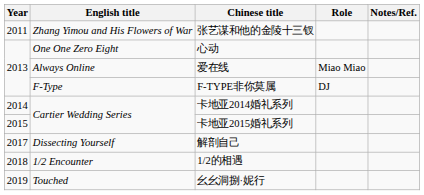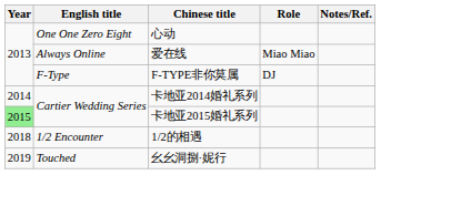 <table class="wikitable sortable">
 <tr>
 <th>Year</th>
 <th>English title</th>
 <th>Chinese title</th>
 <th>Role</th>
 <th>Notes/Ref.</th>
-</tr>
-<tr>
-<td>2011</td>
-<td><em>Zhang Yimou and His Flowers of War</em></td>
-<td>张艺谋和他的金陵十三钗</td>
-<td></td>
-<td></td>
 </tr>
 <tr>
 <td rowspan=3>2013</td>
 <td><em>One One Zero Eight</em></td>
 <td>心动</td>
 <td></td>
 <td></td>
 </tr>
 <tr>
 <td><em>Always Online</em></td>
 <td>爱在线</td>
 <td>Miao Miao</td>
 <td></td>
 </tr>
 <tr>
 <td><em>F-Type</em></td>
 <td>F-TYPE非你莫属</td>
 <td>DJ</td>
 <td></td>
 </tr>
 <tr>
 <td>2014</td>
 <td rowspan=2><em>Cartier Wedding Series</em></td>
 <td>卡地亚2014婚礼系列</td>
 <td></td>
 <td></td>
 </tr>
 <tr>
-<td>2015</td>
+<td style="background: lightgreen;">2015</td>
 <td>卡地亚2015婚礼系列</td>
-<td></td>
-<td></td>
-</tr>
-<tr>
-<td>2017</td>
-<td><em>Dissecting Yourself</em></td>
-<td>解剖自己</td>
 <td></td>
 <td></td>
 </tr>
 <tr>
 <td>2018</td>
 <td><em>1/2 Encounter</em></td>
 <td>1/2的相遇</td>
 <td></td>
 <td></td>
 </tr>
 <tr>
 <td>2019</td>
 <td><em>Touched</em></td>
 <td>幺幺洞捌·妮行</td>
 <td></td>
 <td></td>
 </tr>
 </table>
